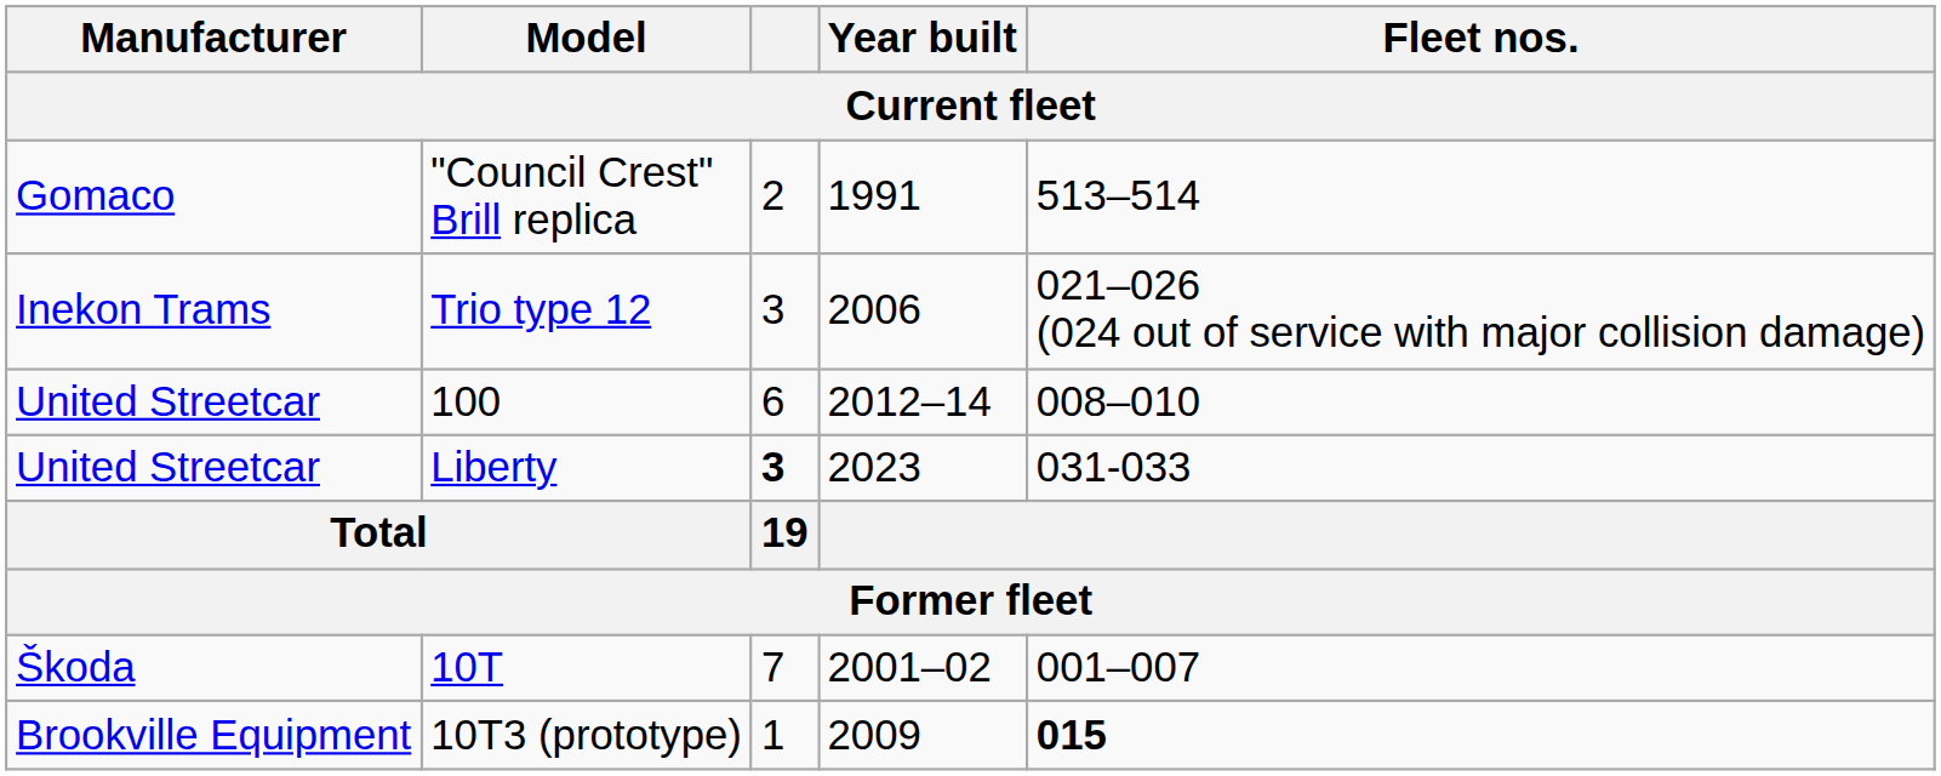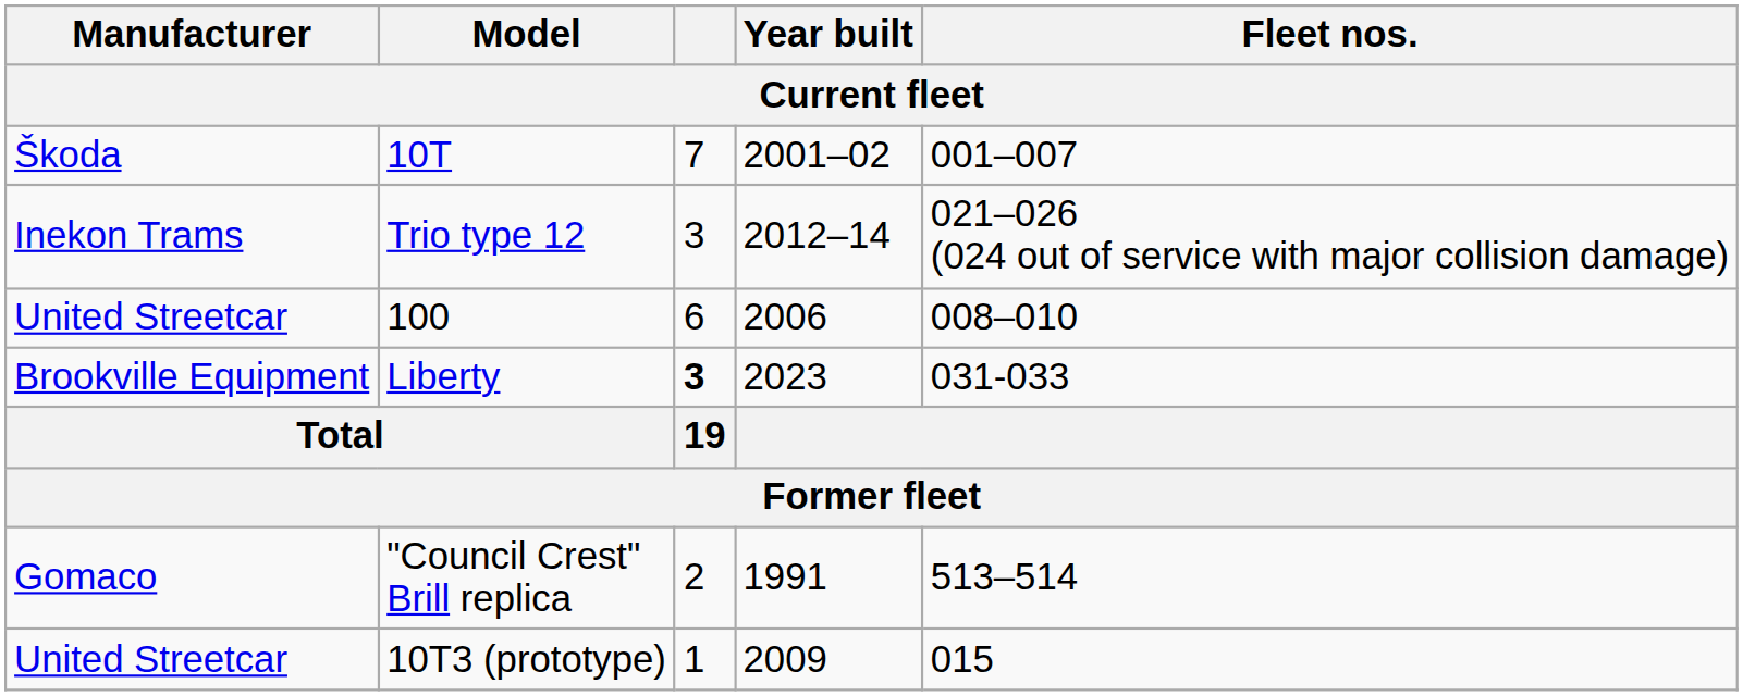 <table class="wikitable">
 <tr>
 <th>Manufacturer</th>
 <th>Model</th>
 <th></th>
 <th>Year built</th>
 <th>Fleet nos.</th>
 </tr>
 <tr>
 <th colspan="5" style="text-align: center;">Current fleet</th>
 </tr>
 <tr>
-<td><a href='#'>Gomaco</a></td>
-<td>"Council Crest"<br> <a href='#'>Brill</a> replica</td>
-<td>2</td>
-<td>1991</td>
-<td>513–514</td>
+<td><a href='#'>Škoda</a></td>
+<td><a href='#'>10T</a></td>
+<td>7</td>
+<td>2001–02</td>
+<td>001–007</td>
 </tr>
 <tr>
 <td><a href='#'>Inekon Trams</a></td>
 <td><a href='#'>Trio type 12</a></td>
 <td>3</td>
-<td>2006</td>
+<td>2012–14</td>
 <td>021–026<br>(024 out of service with major collision damage)</td>
 </tr>
 <tr>
 <td><a href='#'>United Streetcar</a></td>
 <td>100</td>
 <td>6</td>
-<td>2012–14</td>
+<td>2006</td>
 <td>008–010</td>
 </tr>
 <tr>
-<td><a href='#'>United Streetcar</a></td>
+<td><a href='#'>Brookville Equipment</a></td>
 <td><a href='#'>Liberty</a></td>
 <td><strong>3</strong></td>
 <td>2023</td>
 <td>031-033</td>
 </tr>
 <tr>
 <th colspan="2">Total</th>
 <th>19</th>
 <th colspan="2"> </th>
 </tr>
 <tr>
 <th colspan="5" style="text-align: center;">Former fleet</th>
 </tr>
 <tr>
-<td><a href='#'>Škoda</a></td>
-<td><a href='#'>10T</a></td>
-<td>7</td>
-<td>2001–02</td>
-<td>001–007</td>
+<td><a href='#'>Gomaco</a></td>
+<td>"Council Crest"<br> <a href='#'>Brill</a> replica</td>
+<td>2</td>
+<td>1991</td>
+<td>513–514</td>
 </tr>
 <tr>
-<td><a href='#'>Brookville Equipment</a></td>
+<td><a href='#'>United Streetcar</a></td>
 <td>10T3 (prototype)</td>
 <td>1</td>
 <td>2009</td>
-<td><strong>015</strong></td>
+<td>015</td>
 </tr>
 </table>
